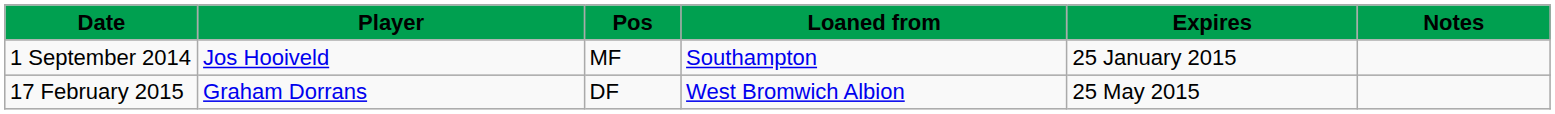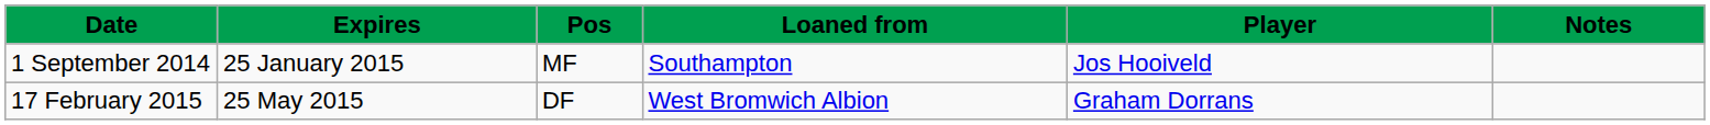 <table class="wikitable"  style="font-size:90%; width:80%;">
 <tr>
 <th style="background:#00a050; color:black;  width:12.5%;">Date</th>
-<th style="background:#00a050; color:black;  width:25%;">Player</th>
+<th style="background:#00a050; color:black;  width:18.75%;">Expires</th>
 <th style="background:#00a050; color:black;  width:6.25%;">Pos</th>
 <th style="background:#00a050; color:black;  width:25%;">Loaned from</th>
-<th style="background:#00a050; color:black;  width:18.75%;">Expires</th>
+<th style="background:#00a050; color:black;  width:25%;">Player</th>
 <th style="background:#00a050; color:black;  width:12.5%;">Notes</th>
 </tr>
 <tr>
 <td>1 September 2014</td>
-<td> <a href='#'>Jos Hooiveld</a></td>
+<td>25 January 2015 </td>
 <td>MF</td>
 <td> <a href='#'>Southampton</a></td>
-<td>25 January 2015 </td>
+<td> <a href='#'>Jos Hooiveld</a></td>
 <td></td>
 </tr>
 <tr>
 <td>17 February 2015</td>
-<td> <a href='#'>Graham Dorrans</a></td>
+<td>25 May 2015</td>
 <td>DF</td>
 <td> <a href='#'>West Bromwich Albion</a></td>
-<td>25 May 2015</td>
+<td> <a href='#'>Graham Dorrans</a></td>
 <td></td>
 </tr>
 </table>
